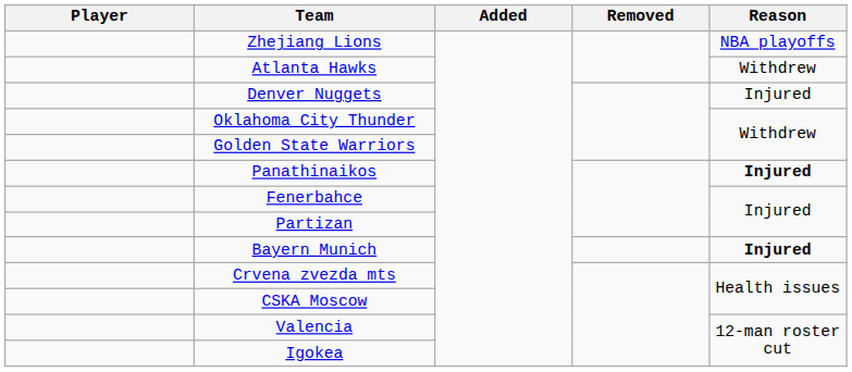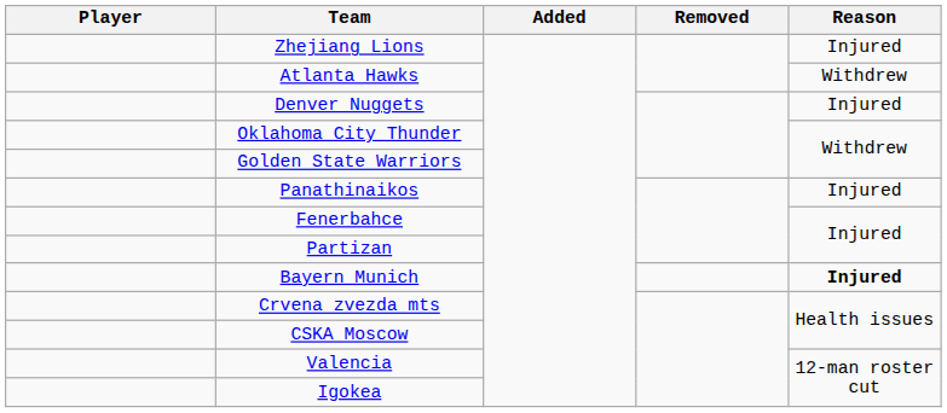 <table class="wikitable sortable" style="text-align:center; font-size:95%">
 <tr>
 <th scope="col" width="140px">Player</th>
 <th scope="col" width="180px">Team</th>
 <th scope="col" width="100px">Added</th>
 <th scope="col" width="100px">Removed</th>
 <th scope="col" width="100px">Reason</th>
 </tr>
 <tr>
 <td></td>
 <td> <a href='#'>Zhejiang Lions</a></td>
 <td rowspan=13><br></td>
 <td rowspan=2><br></td>
-<td><a href='#'>NBA playoffs</a></td>
+<td>Injured</td>
 </tr>
 <tr>
 <td></td>
 <td> <a href='#'>Atlanta Hawks</a></td>
 <td>Withdrew</td>
 </tr>
 <tr>
 <td></td>
 <td> <a href='#'>Denver Nuggets</a></td>
 <td rowspan=3></td>
 <td>Injured</td>
 </tr>
 <tr>
 <td></td>
 <td> <a href='#'>Oklahoma City Thunder</a></td>
 <td rowspan=2>Withdrew</td>
 </tr>
 <tr>
 <td></td>
 <td> <a href='#'>Golden State Warriors</a></td>
 </tr>
 <tr>
 <td></td>
 <td> <a href='#'>Panathinaikos</a></td>
 <td rowspan=3></td>
-<td><strong>Injured</strong></td>
+<td>Injured</td>
 </tr>
 <tr>
 <td></td>
 <td> <a href='#'>Fenerbahce</a></td>
 <td rowspan=2>Injured</td>
 </tr>
 <tr>
 <td></td>
 <td> <a href='#'>Partizan</a></td>
 </tr>
 <tr>
 <td></td>
 <td> <a href='#'>Bayern Munich</a></td>
 <td></td>
 <td><strong>Injured</strong></td>
 </tr>
 <tr>
 <td></td>
 <td> <a href='#'>Crvena zvezda mts</a></td>
 <td rowspan=4></td>
 <td rowspan=2>Health issues<br></td>
 </tr>
 <tr>
 <td></td>
 <td> <a href='#'>CSKA Moscow</a></td>
 </tr>
 <tr>
 <td></td>
 <td> <a href='#'>Valencia</a></td>
 <td rowspan=2>12-man roster cut<br></td>
 </tr>
 <tr>
 <td></td>
 <td> <a href='#'>Igokea</a></td>
 </tr>
 </table>
